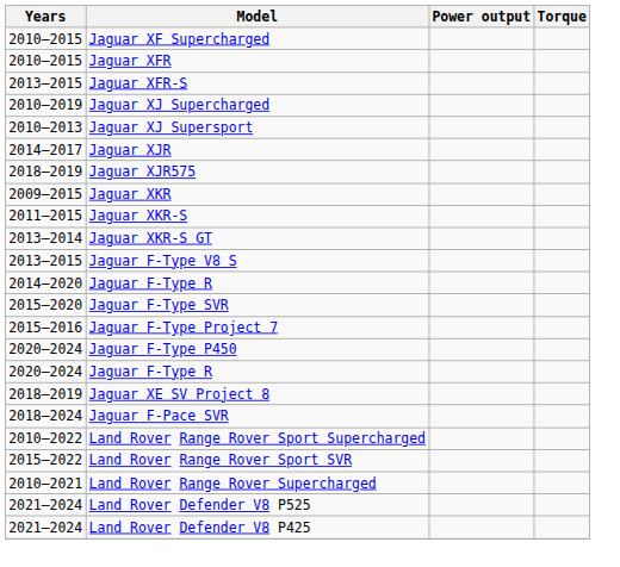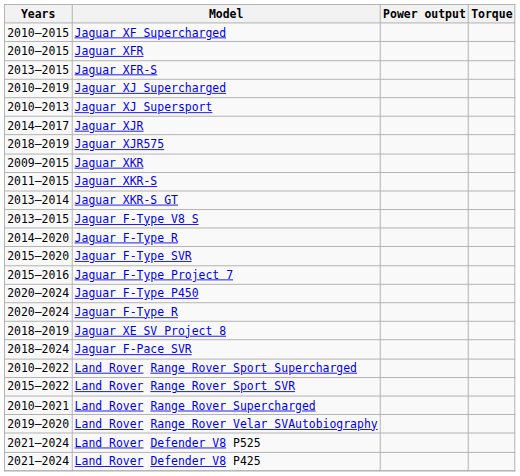 <table class="wikitable">
 <tr>
 <th>Years</th>
 <th>Model</th>
 <th>Power output</th>
 <th>Torque</th>
 </tr>
 <tr>
 <td>2010–2015</td>
 <td><a href='#'>Jaguar XF Supercharged</a></td>
 <td></td>
 <td></td>
 </tr>
 <tr>
 <td>2010–2015</td>
 <td><a href='#'>Jaguar XFR</a></td>
 <td></td>
 <td></td>
 </tr>
 <tr>
 <td>2013–2015</td>
 <td><a href='#'>Jaguar XFR-S</a></td>
 <td></td>
 <td></td>
 </tr>
 <tr>
 <td>2010–2019</td>
 <td><a href='#'>Jaguar XJ Supercharged</a></td>
 <td></td>
 <td></td>
 </tr>
 <tr>
 <td>2010–2013</td>
 <td><a href='#'>Jaguar XJ Supersport</a></td>
 <td></td>
 <td></td>
 </tr>
 <tr>
 <td>2014–2017</td>
 <td><a href='#'>Jaguar XJR</a></td>
 <td></td>
 <td></td>
 </tr>
 <tr>
 <td>2018–2019</td>
 <td><a href='#'>Jaguar XJR575</a></td>
 <td></td>
 <td></td>
 </tr>
 <tr>
 <td>2009–2015</td>
 <td><a href='#'>Jaguar XKR</a></td>
 <td></td>
 <td></td>
 </tr>
 <tr>
 <td>2011–2015</td>
 <td><a href='#'>Jaguar XKR-S</a></td>
 <td></td>
 <td></td>
 </tr>
 <tr>
 <td>2013–2014</td>
 <td><a href='#'>Jaguar XKR-S GT</a></td>
 <td></td>
 <td></td>
 </tr>
 <tr>
 <td>2013–2015</td>
 <td><a href='#'>Jaguar F-Type V8 S</a></td>
 <td></td>
 <td></td>
 </tr>
 <tr>
 <td>2014–2020</td>
 <td><a href='#'>Jaguar F-Type R</a></td>
 <td></td>
 <td></td>
 </tr>
 <tr>
 <td>2015–2020</td>
 <td><a href='#'>Jaguar F-Type SVR</a></td>
 <td></td>
 <td></td>
 </tr>
 <tr>
 <td>2015–2016</td>
 <td><a href='#'>Jaguar F-Type Project 7</a></td>
 <td></td>
 <td></td>
 </tr>
 <tr>
 <td>2020–2024</td>
 <td><a href='#'>Jaguar F-Type P450</a></td>
 <td></td>
 <td></td>
 </tr>
 <tr>
 <td>2020–2024</td>
 <td><a href='#'>Jaguar F-Type R</a></td>
 <td></td>
 <td></td>
 </tr>
 <tr>
 <td>2018–2019</td>
 <td><a href='#'>Jaguar XE SV Project 8</a></td>
 <td></td>
 <td></td>
 </tr>
 <tr>
 <td>2018–2024</td>
 <td><a href='#'>Jaguar F-Pace SVR</a></td>
 <td></td>
 <td></td>
 </tr>
 <tr>
 <td>2010–2022</td>
 <td><a href='#'>Land Rover</a> <a href='#'>Range Rover Sport Supercharged</a></td>
 <td></td>
 <td></td>
 </tr>
 <tr>
 <td>2015–2022</td>
 <td><a href='#'>Land Rover</a> <a href='#'>Range Rover Sport SVR</a></td>
 <td></td>
 <td></td>
 </tr>
 <tr>
 <td>2010–2021</td>
 <td><a href='#'>Land Rover</a> <a href='#'>Range Rover Supercharged</a></td>
 <td></td>
 <td></td>
 </tr>
 <tr>
+<td>2019–2020</td>
+<td><a href='#'>Land Rover</a> <a href='#'>Range Rover Velar SVAutobiography</a></td>
+<td></td>
+<td></td>
+</tr>
+<tr>
 <td>2021–2024</td>
 <td><a href='#'>Land Rover</a> <a href='#'>Defender V8</a> P525</td>
 <td></td>
 <td></td>
 </tr>
 <tr>
 <td>2021–2024</td>
 <td><a href='#'>Land Rover</a> <a href='#'>Defender V8</a> P425</td>
 <td></td>
 <td></td>
 </tr>
 <tr>
 </tr>
 </table>
